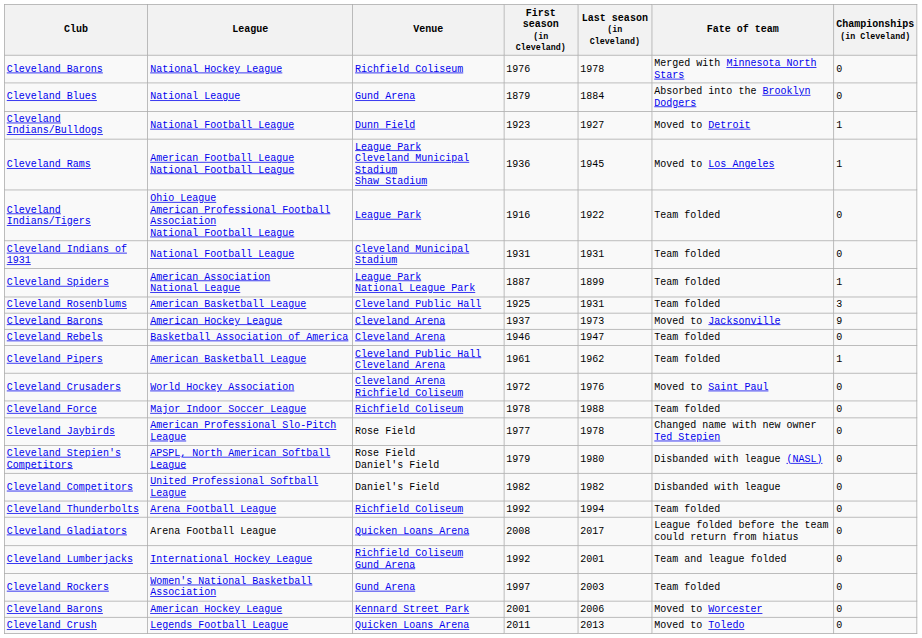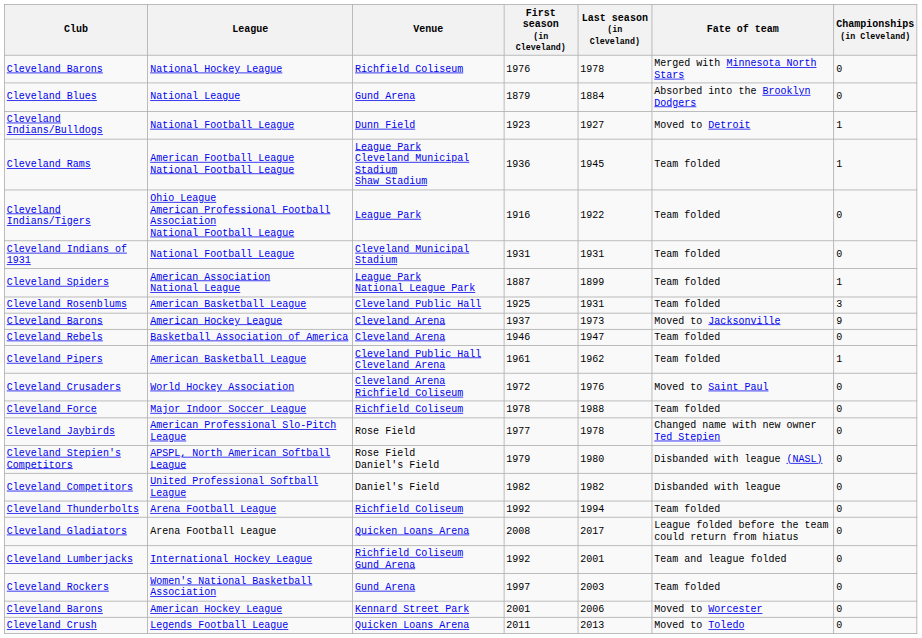 <table class="wikitable sortable">
 <tr>
 <th style="width:180px">Club</th>
 <th style="width:260px">League</th>
 <th style="width:190px">Venue</th>
 <th style="width:90px">First season<br><small>(in Cleveland)</small></th>
 <th style="width:90px">Last season<br><small>(in Cleveland)</small></th>
 <th style="width:230px">Fate of team</th>
 <th style="width:80px">Championships<br><small>(in Cleveland)</small></th>
 </tr>
 <tr>
 <td><a href='#'>Cleveland Barons</a></td>
 <td><a href='#'>National Hockey League</a></td>
 <td><a href='#'>Richfield Coliseum</a></td>
 <td>1976</td>
 <td>1978</td>
 <td>Merged with <a href='#'>Minnesota North Stars</a></td>
 <td>0</td>
 </tr>
 <tr>
 <td><a href='#'>Cleveland Blues</a></td>
 <td><a href='#'>National League</a></td>
 <td><a href='#'>Gund Arena</a></td>
 <td>1879</td>
 <td>1884</td>
 <td>Absorbed into the <a href='#'>Brooklyn Dodgers</a></td>
 <td>0</td>
 </tr>
 <tr>
 <td><a href='#'>Cleveland Indians/Bulldogs</a></td>
 <td><a href='#'>National Football League</a></td>
 <td><a href='#'>Dunn Field</a></td>
 <td>1923</td>
 <td>1927</td>
 <td>Moved to <a href='#'>Detroit</a></td>
 <td>1</td>
 </tr>
 <tr>
 <td><a href='#'>Cleveland Rams</a></td>
 <td><a href='#'>American Football League</a><br><a href='#'>National Football League</a></td>
 <td><a href='#'>League Park</a><br><a href='#'>Cleveland Municipal Stadium</a><br><a href='#'>Shaw Stadium</a></td>
 <td>1936</td>
 <td>1945</td>
-<td>Moved to <a href='#'>Los Angeles</a></td>
+<td>Team folded</td>
 <td>1</td>
 </tr>
 <tr>
 <td><a href='#'>Cleveland Indians/Tigers</a></td>
 <td><a href='#'>Ohio League</a><br><a href='#'>American Professional Football Association</a><br><a href='#'>National Football League</a></td>
 <td><a href='#'>League Park</a></td>
 <td>1916</td>
 <td>1922</td>
 <td>Team folded</td>
 <td>0</td>
 </tr>
 <tr>
 <td><a href='#'>Cleveland Indians of 1931</a></td>
 <td><a href='#'>National Football League</a></td>
 <td><a href='#'>Cleveland Municipal Stadium</a></td>
 <td>1931</td>
 <td>1931</td>
 <td>Team folded</td>
 <td>0</td>
 </tr>
 <tr>
 <td><a href='#'>Cleveland Spiders</a></td>
 <td><a href='#'>American Association</a><br><a href='#'>National League</a></td>
 <td><a href='#'>League Park</a><br><a href='#'>National League Park</a></td>
 <td>1887</td>
 <td>1899</td>
 <td>Team folded</td>
 <td>1</td>
 </tr>
 <tr>
 <td><a href='#'>Cleveland Rosenblums</a></td>
 <td><a href='#'>American Basketball League</a></td>
 <td><a href='#'>Cleveland Public Hall</a></td>
 <td>1925</td>
 <td>1931</td>
 <td>Team folded</td>
 <td>3</td>
 </tr>
 <tr>
 <td><a href='#'>Cleveland Barons</a></td>
 <td><a href='#'>American Hockey League</a></td>
 <td><a href='#'>Cleveland Arena</a></td>
 <td>1937</td>
 <td>1973</td>
 <td>Moved to <a href='#'>Jacksonville</a></td>
 <td>9</td>
 </tr>
 <tr>
 <td><a href='#'>Cleveland Rebels</a></td>
 <td><a href='#'>Basketball Association of America</a></td>
 <td><a href='#'>Cleveland Arena</a></td>
 <td>1946</td>
 <td>1947</td>
 <td>Team folded</td>
 <td>0</td>
 </tr>
 <tr>
 <td><a href='#'>Cleveland Pipers</a></td>
 <td><a href='#'>American Basketball League</a></td>
 <td><a href='#'>Cleveland Public Hall</a><br><a href='#'>Cleveland Arena</a></td>
 <td>1961</td>
 <td>1962</td>
 <td>Team folded</td>
 <td>1</td>
 </tr>
 <tr>
 <td><a href='#'>Cleveland Crusaders</a></td>
 <td><a href='#'>World Hockey Association</a></td>
 <td><a href='#'>Cleveland Arena</a><br><a href='#'>Richfield Coliseum</a></td>
 <td>1972</td>
 <td>1976</td>
 <td>Moved to <a href='#'>Saint Paul</a></td>
 <td>0</td>
 </tr>
 <tr>
 <td><a href='#'>Cleveland Force</a></td>
 <td><a href='#'>Major Indoor Soccer League</a></td>
 <td><a href='#'>Richfield Coliseum</a></td>
 <td>1978</td>
 <td>1988</td>
 <td>Team folded</td>
 <td>0</td>
 </tr>
 <tr>
 <td><a href='#'>Cleveland Jaybirds</a></td>
 <td><a href='#'>American Professional Slo-Pitch League</a></td>
 <td>Rose Field</td>
 <td>1977</td>
 <td>1978</td>
 <td>Changed name with new owner <a href='#'>Ted Stepien</a></td>
 <td>0</td>
 </tr>
 <tr>
 <td><a href='#'>Cleveland Stepien's Competitors</a></td>
 <td><a href='#'>APSPL, North American Softball League</a></td>
 <td>Rose Field<br>Daniel's Field</td>
 <td>1979</td>
 <td>1980</td>
 <td>Disbanded with league <a href='#'>(NASL)</a></td>
 <td>0</td>
 </tr>
 <tr>
 <td><a href='#'>Cleveland Competitors</a></td>
 <td><a href='#'>United Professional Softball League</a></td>
 <td>Daniel's Field</td>
 <td>1982</td>
 <td>1982</td>
 <td>Disbanded with league</td>
 <td>0</td>
 </tr>
 <tr>
 <td><a href='#'>Cleveland Thunderbolts</a></td>
 <td><a href='#'>Arena Football League</a></td>
 <td><a href='#'>Richfield Coliseum</a></td>
 <td>1992</td>
 <td>1994</td>
 <td>Team folded</td>
 <td>0</td>
 </tr>
 <tr>
 <td><a href='#'>Cleveland Gladiators</a></td>
 <td>Arena Football League</td>
 <td><a href='#'>Quicken Loans Arena</a></td>
 <td>2008</td>
 <td>2017</td>
 <td>League folded before the team could return from hiatus</td>
 <td>0</td>
 </tr>
 <tr>
 <td><a href='#'>Cleveland Lumberjacks</a></td>
 <td><a href='#'>International Hockey League</a></td>
 <td><a href='#'>Richfield Coliseum</a><br><a href='#'>Gund Arena</a></td>
 <td>1992</td>
 <td>2001</td>
 <td>Team and league folded</td>
 <td>0</td>
 </tr>
 <tr>
 <td><a href='#'>Cleveland Rockers</a></td>
 <td><a href='#'>Women's National Basketball Association</a></td>
 <td><a href='#'>Gund Arena</a></td>
 <td>1997</td>
 <td>2003</td>
 <td>Team folded</td>
 <td>0</td>
 </tr>
 <tr>
 <td><a href='#'>Cleveland Barons</a></td>
 <td><a href='#'>American Hockey League</a></td>
 <td><a href='#'>Kennard Street Park</a></td>
 <td>2001</td>
 <td>2006</td>
 <td>Moved to <a href='#'>Worcester</a></td>
 <td>0</td>
 </tr>
 <tr>
 <td><a href='#'>Cleveland Crush</a></td>
 <td><a href='#'>Legends Football League</a></td>
 <td><a href='#'>Quicken Loans Arena</a></td>
 <td>2011</td>
 <td>2013</td>
 <td>Moved to <a href='#'>Toledo</a></td>
 <td>0</td>
 </tr>
 </table>
